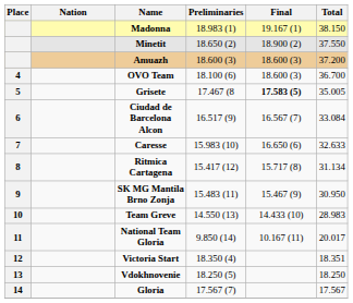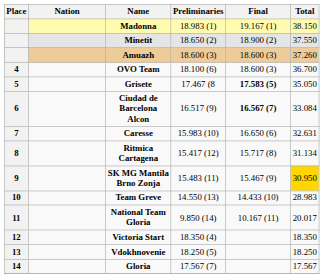 <table class="wikitable sortable" style="text-align:center; font-size:90%">
 <tr>
 <th scope="col" style="width:20px;">Place</th>
 <th ! scope="col" style="width:120px;">Nation</th>
 <th ! scope="col" style="width:100px;">Name</th>
 <th ! scope="col" style="width:60px;">Preliminaries</th>
 <th ! scope="col" style="width:100px;">Final</th>
 <th ! scope=col>Total</th>
 </tr>
 <tr bgcolor=fffcaf>
 <th scope=row></th>
 <td align=left></td>
 <td><strong>Madonna</strong></td>
 <td>18.983 (1)</td>
 <td>19.167 (1)</td>
 <td>38.150</td>
 </tr>
 <tr bgcolor=e5e5e5>
 <th scope=row></th>
 <td align=left></td>
 <td><strong>Minetit</strong></td>
 <td>18.650 (2)</td>
 <td>18.900 (2)</td>
 <td>37.550</td>
 </tr>
 <tr bgcolor=eecc99>
 <th scope=row></th>
 <td align=left></td>
 <td><strong>Amuazh</strong></td>
 <td>18.600 (3)</td>
 <td>18.600 (3)</td>
-<td>37.200</td>
+<td>37.260</td>
 </tr>
 <tr>
 <th scope=row>4</th>
 <td align=left></td>
 <td><strong>OVO Team</strong></td>
 <td>18.100 (6)</td>
 <td>18.600 (3)</td>
 <td>36.700</td>
 </tr>
 <tr>
 <th scope=row>5</th>
 <td align=left></td>
 <td><strong>Grisete</strong></td>
 <td>17.467 (8</td>
 <td><strong>17.583 (5)</strong></td>
-<td>35.005</td>
+<td>35.050</td>
 </tr>
 <tr>
 <th scope=row>6</th>
 <td align=left></td>
 <td><strong>Ciudad de Barcelona Alcon</strong></td>
 <td>16.517 (9)</td>
-<td>16.567 (7)</td>
+<td><strong>16.567 (7)</strong></td>
 <td>33.084</td>
 </tr>
 <tr>
 <th scope=row>7</th>
 <td align=left></td>
 <td><strong>Caresse</strong></td>
 <td>15.983 (10)</td>
 <td>16.650 (6)</td>
-<td>32.633</td>
+<td>32.631</td>
 </tr>
 <tr>
 <th scope=row>8</th>
 <td align=left></td>
 <td><strong>Ritmica Cartagena</strong></td>
 <td>15.417 (12)</td>
 <td>15.717 (8)</td>
 <td>31.134</td>
 </tr>
 <tr>
 <th scope=row>9</th>
 <td align=left></td>
 <td><strong>SK MG Mantila Brno Zonja</strong></td>
 <td>15.483 (11)</td>
 <td>15.467 (9)</td>
-<td>30.950</td>
+<td style="background: gold;">30.950</td>
 </tr>
 <tr>
 <th scope=row>10</th>
 <td align=left></td>
 <td><strong>Team Greve</strong></td>
 <td>14.550 (13)</td>
 <td>14.433 (10)</td>
 <td>28.983</td>
 </tr>
 <tr>
 <th scope=row>11</th>
 <td align=left></td>
 <td><strong>National Team Gloria</strong></td>
 <td>9.850 (14)</td>
 <td>10.167 (11)</td>
 <td>20.017</td>
 </tr>
 <tr>
 <th scope=row>12</th>
 <td align=left></td>
 <td><strong>Victoria Start</strong></td>
 <td>18.350 (4)</td>
 <td></td>
-<td>18.351</td>
+<td>18.350</td>
 </tr>
 <tr>
 <th scope=row>13</th>
 <td align=left></td>
 <td><strong>Vdokhnovenie</strong></td>
 <td>18.250 (5)</td>
 <td></td>
 <td>18.250</td>
 </tr>
 <tr>
 <th scope=row>14</th>
 <td align=left></td>
 <td><strong>Gloria</strong></td>
 <td>17.567 (7)</td>
 <td></td>
 <td>17.567</td>
 </tr>
 <tr>
 </tr>
 </table>
